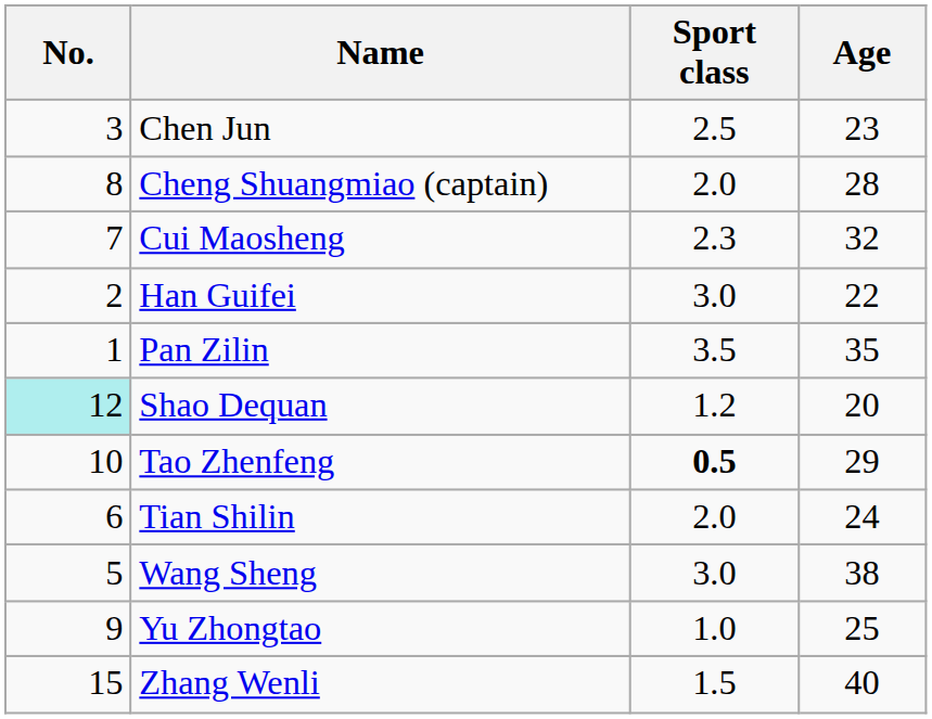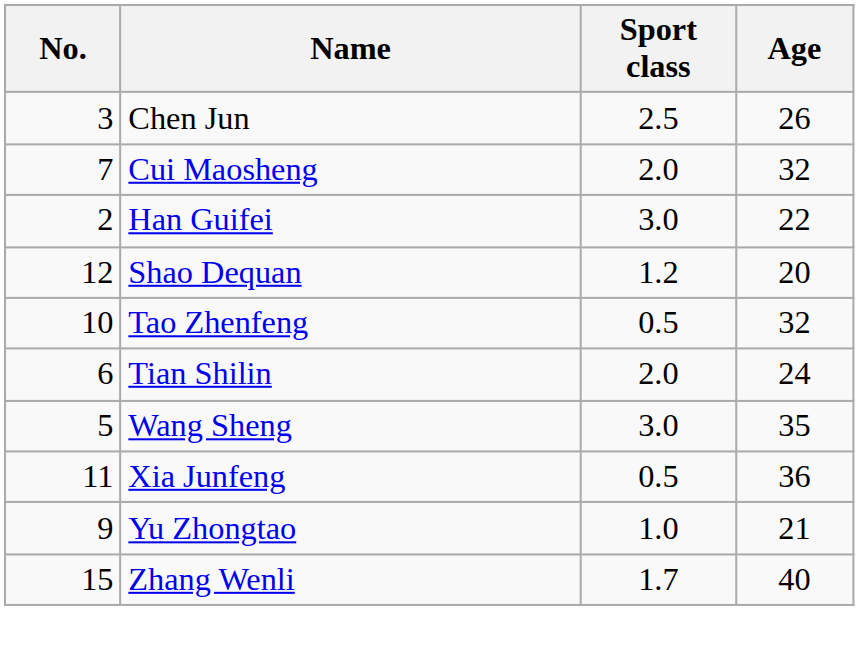 <table class="wikitable sortable">
 <tr>
 <th width="50">No.</th>
 <th width="220">Name</th>
 <th width="70">Sport class</th>
 <th width="50">Age</th>
 </tr>
 <tr>
 <td align="right">3</td>
 <td>Chen Jun</td>
 <td align="center">2.5</td>
-<td align="center">23</td>
-</tr>
-<tr>
-<td align="right">8</td>
-<td><a href='#'>Cheng Shuangmiao</a> (captain)</td>
-<td align="center">2.0</td>
-<td align="center">28</td>
+<td align="center">26</td>
 </tr>
 <tr>
 <td align="right">7</td>
 <td><a href='#'>Cui Maosheng</a></td>
-<td align="center">2.3</td>
+<td align="center">2.0</td>
 <td align="center">32</td>
 </tr>
 <tr>
 <td align="right">2</td>
 <td><a href='#'>Han Guifei</a></td>
 <td align="center">3.0</td>
 <td align="center">22</td>
 </tr>
 <tr>
-<td align="right">1</td>
-<td><a href='#'>Pan Zilin</a></td>
-<td align="center">3.5</td>
-<td align="center">35</td>
-</tr>
-<tr>
-<td align="right" style="background: paleturquoise;">12</td>
+<td align="right">12</td>
 <td><a href='#'>Shao Dequan</a></td>
 <td align="center">1.2</td>
 <td align="center">20</td>
 </tr>
 <tr>
 <td align="right">10</td>
 <td><a href='#'>Tao Zhenfeng</a></td>
-<td align="center"><strong>0.5</strong></td>
-<td align="center">29</td>
+<td align="center">0.5</td>
+<td align="center">32</td>
 </tr>
 <tr>
 <td align="right">6</td>
 <td><a href='#'>Tian Shilin</a></td>
 <td align="center">2.0</td>
 <td align="center">24</td>
 </tr>
 <tr>
 <td align="right">5</td>
 <td><a href='#'>Wang Sheng</a></td>
 <td align="center">3.0</td>
-<td align="center">38</td>
+<td align="center">35</td>
+</tr>
+<tr>
+<td align="right">11</td>
+<td><a href='#'>Xia Junfeng</a></td>
+<td align="center">0.5</td>
+<td align="center">36</td>
 </tr>
 <tr>
 <td align="right">9</td>
 <td><a href='#'>Yu Zhongtao</a></td>
 <td align="center">1.0</td>
-<td align="center">25</td>
+<td align="center">21</td>
 </tr>
 <tr>
 <td align="right">15</td>
 <td><a href='#'>Zhang Wenli</a></td>
-<td align="center">1.5</td>
+<td align="center">1.7</td>
 <td align="center">40</td>
 </tr>
 </table>
